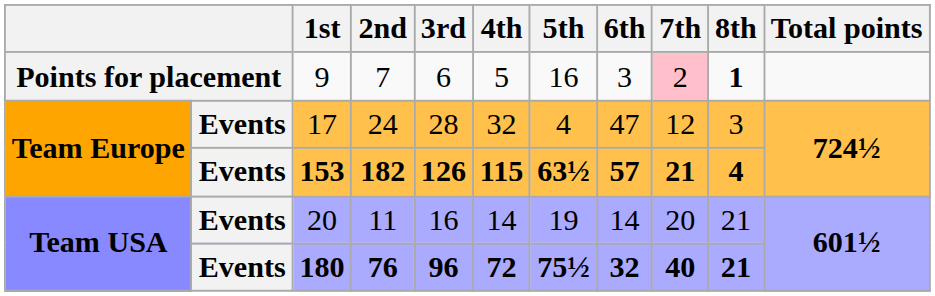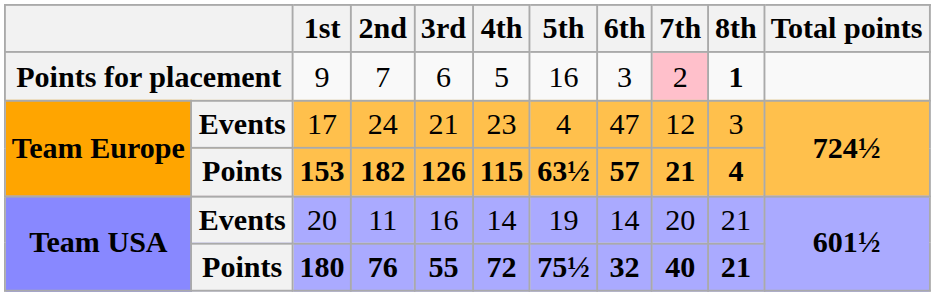 <table class="wikitable" style="text-align: center;">
 <tr>
 <th colspan="2"></th>
 <th>1st</th>
 <th>2nd</th>
 <th>3rd</th>
 <th>4th</th>
 <th>5th</th>
 <th>6th</th>
 <th>7th</th>
 <th>8th</th>
 <th>Total points</th>
 </tr>
 <tr>
 <th colspan="2">Points for placement</th>
 <td>9</td>
 <td>7</td>
 <td>6</td>
 <td>5</td>
 <td>16</td>
 <td>3</td>
 <td style="background: pink;">2</td>
 <td><strong>1</strong></td>
 <td></td>
 </tr>
 <tr bgcolor="#ffc04c">
 <td bgcolor="#ffa500" rowspan="2"><strong>Team Europe</strong> </td>
 <th>Events</th>
 <td>17</td>
 <td>24</td>
-<td>28</td>
-<td>32</td>
+<td>21</td>
+<td>23</td>
 <td>4</td>
 <td>47</td>
 <td>12</td>
 <td>3</td>
 <td rowspan="2" bgcolor="#ffc04c"><strong>724½</strong></td>
 </tr>
 <tr bgcolor="#ffc04c">
-<th>Events</th>
+<th>Points</th>
 <td><strong>153</strong></td>
 <td><strong>182</strong></td>
 <td><strong>126</strong></td>
 <td><strong>115</strong></td>
 <td><strong>63½</strong></td>
 <td><strong>57</strong></td>
 <td><strong>21</strong></td>
 <td><strong>4</strong></td>
 </tr>
 <tr bgcolor="#aaaaff">
 <td bgcolor="#8888ff" rowspan="2"><strong>Team USA</strong> </td>
 <th>Events</th>
 <td>20</td>
 <td>11</td>
 <td>16</td>
 <td>14</td>
 <td>19</td>
 <td>14</td>
 <td>20</td>
 <td>21</td>
 <td rowspan="2" bgcolor="#aaaaff"><strong>601½</strong></td>
 </tr>
 <tr bgcolor="#aaaaff">
-<th>Events</th>
+<th>Points</th>
 <td><strong>180</strong></td>
 <td><strong>76</strong></td>
-<td><strong>96</strong></td>
+<td><strong>55</strong></td>
 <td><strong>72</strong></td>
 <td><strong>75½</strong></td>
 <td><strong>32</strong></td>
 <td><strong>40</strong></td>
 <td><strong>21</strong></td>
 </tr>
 </table>
